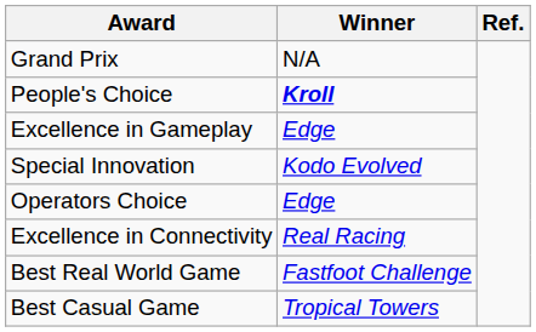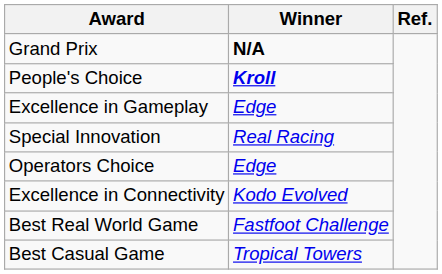 <table class="wikitable">
 <tr>
 <th>Award</th>
 <th>Winner</th>
 <th>Ref.</th>
 </tr>
 <tr>
 <td>Grand Prix</td>
-<td>N/A</td>
+<td><strong>N/A</strong></td>
 <td rowspan="8"></td>
 </tr>
 <tr>
 <td>People's Choice</td>
 <td><strong><em><a href='#'>Kroll</a></em></strong></td>
 </tr>
 <tr>
 <td>Excellence in Gameplay</td>
 <td><em><a href='#'>Edge</a></em></td>
 </tr>
 <tr>
 <td>Special Innovation</td>
-<td><em><a href='#'>Kodo Evolved</a></em></td>
+<td><em><a href='#'>Real Racing</a></em></td>
 </tr>
 <tr>
 <td>Operators Choice</td>
 <td><em><a href='#'>Edge</a></em></td>
 </tr>
 <tr>
 <td>Excellence in Connectivity</td>
-<td><em><a href='#'>Real Racing</a></em></td>
+<td><em><a href='#'>Kodo Evolved</a></em></td>
 </tr>
 <tr>
 <td>Best Real World Game</td>
 <td><em><a href='#'>Fastfoot Challenge</a></em></td>
 </tr>
 <tr>
 <td>Best Casual Game</td>
 <td><em><a href='#'>Tropical Towers</a></em></td>
 </tr>
 </table>
